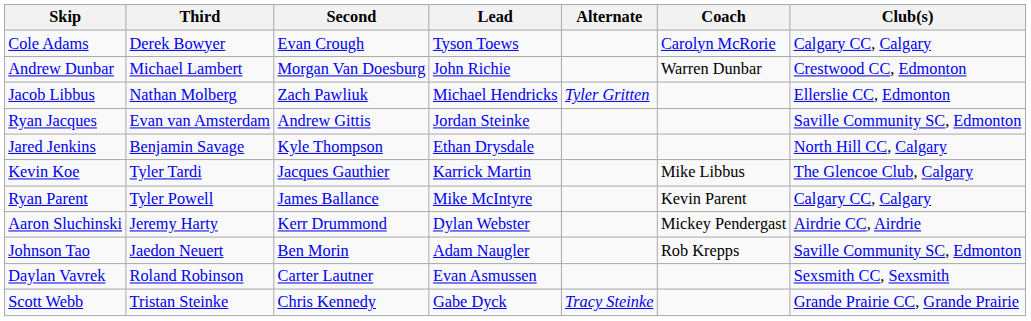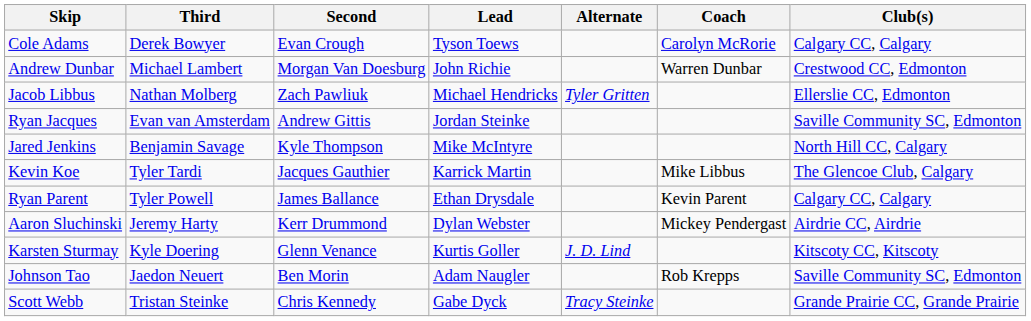 <table class="wikitable" border="1">
 <tr>
 <th scope="col">Skip</th>
 <th scope="col">Third</th>
 <th scope="col">Second</th>
 <th scope="col">Lead</th>
 <th scope="col">Alternate</th>
 <th scope="col">Coach</th>
 <th scope="col">Club(s)</th>
 </tr>
 <tr>
 <td><a href='#'>Cole Adams</a></td>
 <td><a href='#'>Derek Bowyer</a></td>
 <td><a href='#'>Evan Crough</a></td>
 <td><a href='#'>Tyson Toews</a></td>
 <td></td>
 <td><a href='#'>Carolyn McRorie</a></td>
 <td><a href='#'>Calgary CC</a>, <a href='#'>Calgary</a></td>
 </tr>
 <tr>
 <td><a href='#'>Andrew Dunbar</a></td>
 <td><a href='#'>Michael Lambert</a></td>
 <td><a href='#'>Morgan Van Doesburg</a></td>
 <td><a href='#'>John Richie</a></td>
 <td></td>
 <td>Warren Dunbar</td>
 <td><a href='#'>Crestwood CC</a>, <a href='#'>Edmonton</a></td>
 </tr>
 <tr>
 <td><a href='#'>Jacob Libbus</a></td>
 <td><a href='#'>Nathan Molberg</a></td>
 <td><a href='#'>Zach Pawliuk</a></td>
 <td><a href='#'>Michael Hendricks</a></td>
 <td><em><a href='#'>Tyler Gritten</a></em></td>
 <td></td>
 <td><a href='#'>Ellerslie CC</a>, <a href='#'>Edmonton</a></td>
 </tr>
 <tr>
 <td><a href='#'>Ryan Jacques</a></td>
 <td><a href='#'>Evan van Amsterdam</a></td>
 <td><a href='#'>Andrew Gittis</a></td>
 <td><a href='#'>Jordan Steinke</a></td>
 <td></td>
 <td></td>
 <td><a href='#'>Saville Community SC</a>, <a href='#'>Edmonton</a></td>
 </tr>
 <tr>
 <td><a href='#'>Jared Jenkins</a></td>
 <td><a href='#'>Benjamin Savage</a></td>
 <td><a href='#'>Kyle Thompson</a></td>
-<td><a href='#'>Ethan Drysdale</a></td>
+<td><a href='#'>Mike McIntyre</a></td>
 <td></td>
 <td></td>
 <td><a href='#'>North Hill CC</a>, <a href='#'>Calgary</a></td>
 </tr>
 <tr>
 <td><a href='#'>Kevin Koe</a></td>
 <td><a href='#'>Tyler Tardi</a></td>
 <td><a href='#'>Jacques Gauthier</a></td>
 <td><a href='#'>Karrick Martin</a></td>
 <td></td>
 <td>Mike Libbus</td>
 <td><a href='#'>The Glencoe Club</a>, <a href='#'>Calgary</a></td>
 </tr>
 <tr>
 <td><a href='#'>Ryan Parent</a></td>
 <td><a href='#'>Tyler Powell</a></td>
 <td><a href='#'>James Ballance</a></td>
-<td><a href='#'>Mike McIntyre</a></td>
+<td><a href='#'>Ethan Drysdale</a></td>
 <td></td>
 <td>Kevin Parent</td>
 <td><a href='#'>Calgary CC</a>, <a href='#'>Calgary</a></td>
 </tr>
 <tr>
 <td><a href='#'>Aaron Sluchinski</a></td>
 <td><a href='#'>Jeremy Harty</a></td>
 <td><a href='#'>Kerr Drummond</a></td>
 <td><a href='#'>Dylan Webster</a></td>
 <td></td>
 <td>Mickey Pendergast</td>
 <td><a href='#'>Airdrie CC</a>, <a href='#'>Airdrie</a></td>
 </tr>
 <tr>
+<td><a href='#'>Karsten Sturmay</a></td>
+<td><a href='#'>Kyle Doering</a></td>
+<td><a href='#'>Glenn Venance</a></td>
+<td><a href='#'>Kurtis Goller</a></td>
+<td><em><a href='#'>J. D. Lind</a></em></td>
+<td></td>
+<td><a href='#'>Kitscoty CC</a>, <a href='#'>Kitscoty</a></td>
+</tr>
+<tr>
 <td><a href='#'>Johnson Tao</a></td>
 <td><a href='#'>Jaedon Neuert</a></td>
 <td><a href='#'>Ben Morin</a></td>
 <td><a href='#'>Adam Naugler</a></td>
 <td></td>
 <td>Rob Krepps</td>
 <td><a href='#'>Saville Community SC</a>, <a href='#'>Edmonton</a></td>
-</tr>
-<tr>
-<td><a href='#'>Daylan Vavrek</a></td>
-<td><a href='#'>Roland Robinson</a></td>
-<td><a href='#'>Carter Lautner</a></td>
-<td><a href='#'>Evan Asmussen</a></td>
-<td></td>
-<td></td>
-<td><a href='#'>Sexsmith CC</a>, <a href='#'>Sexsmith</a></td>
 </tr>
 <tr>
 <td><a href='#'>Scott Webb</a></td>
 <td><a href='#'>Tristan Steinke</a></td>
 <td><a href='#'>Chris Kennedy</a></td>
 <td><a href='#'>Gabe Dyck</a></td>
 <td><em><a href='#'>Tracy Steinke</a></em></td>
 <td></td>
 <td><a href='#'>Grande Prairie CC</a>, <a href='#'>Grande Prairie</a></td>
 </tr>
 </table>
